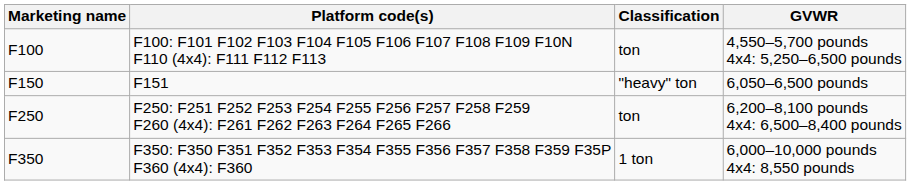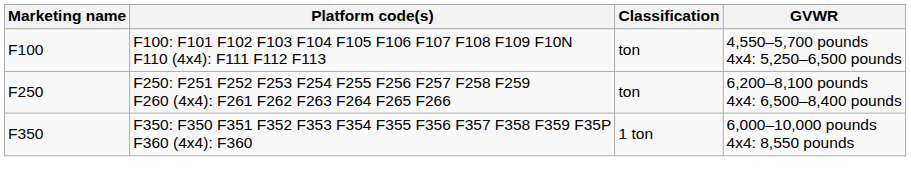 <table class="wikitable">
 <tr>
 <th>Marketing name</th>
 <th>Platform code(s)</th>
 <th>Classification</th>
 <th>GVWR</th>
 </tr>
 <tr>
 <td>F100</td>
 <td>F100: F101 F102 F103 F104 F105 F106 F107 F108 F109 F10N<br>F110 (4x4): F111 F112 F113</td>
 <td> ton</td>
 <td>4,550–5,700 pounds<br>4x4: 5,250–6,500 pounds</td>
 </tr>
 <tr>
-<td>F150</td>
-<td>F151</td>
-<td>"heavy"  ton</td>
-<td>6,050–6,500 pounds</td>
-</tr>
-<tr>
 <td>F250</td>
 <td>F250: F251 F252 F253 F254 F255 F256 F257 F258 F259<br>F260 (4x4): F261 F262 F263 F264 F265 F266</td>
 <td> ton</td>
 <td>6,200–8,100 pounds<br>4x4: 6,500–8,400 pounds</td>
 </tr>
 <tr>
 <td>F350</td>
 <td>F350: F350 F351 F352 F353 F354 F355 F356 F357 F358 F359 F35P<br>F360 (4x4): F360</td>
 <td>1 ton</td>
 <td>6,000–10,000 pounds<br>4x4: 8,550 pounds</td>
 </tr>
 </table>
